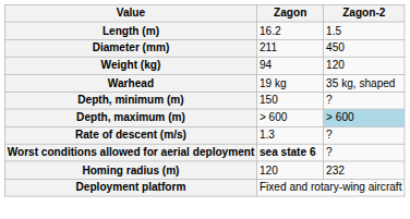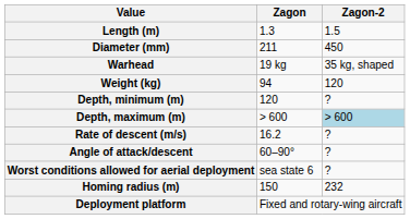 <table class=wikitable>
 <tr>
 <th>Value</th>
 <th>Zagon</th>
 <th>Zagon-2</th>
 </tr>
 <tr>
 <th>Length (m)</th>
-<td>16.2</td>
+<td>1.3</td>
 <td>1.5</td>
 </tr>
 <tr>
 <th>Diameter (mm)</th>
 <td>211</td>
 <td>450</td>
 </tr>
 <tr>
+<th>Warhead</th>
+<td>19 kg</td>
+<td>35 kg, shaped</td>
+</tr>
+<tr>
 <th>Weight (kg)</th>
 <td>94</td>
 <td>120</td>
 </tr>
 <tr>
-<th>Warhead</th>
-<td>19 kg</td>
-<td>35 kg, shaped</td>
-</tr>
-<tr>
 <th>Depth, minimum (m)</th>
-<td>150</td>
+<td>120</td>
 <td>?</td>
 </tr>
 <tr>
 <th>Depth, maximum (m)</th>
 <td>> 600</td>
 <td style="background: lightblue;">> 600</td>
 </tr>
 <tr>
 <th>Rate of descent (m/s)</th>
-<td>1.3</td>
+<td>16.2</td>
+<td>?</td>
+</tr>
+<tr>
+<th>Angle of attack/descent</th>
+<td>60–90°</td>
 <td>?</td>
 </tr>
 <tr>
 <th>Worst conditions allowed for aerial deployment</th>
-<td><strong>sea state 6</strong></td>
+<td>sea state 6</td>
 <td>?</td>
 </tr>
 <tr>
 <th>Homing radius (m)</th>
-<td>120</td>
+<td>150</td>
 <td>232</td>
 </tr>
 <tr>
 <th>Deployment platform</th>
 <td colspan=2>Fixed and rotary-wing aircraft</td>
 </tr>
 </table>
